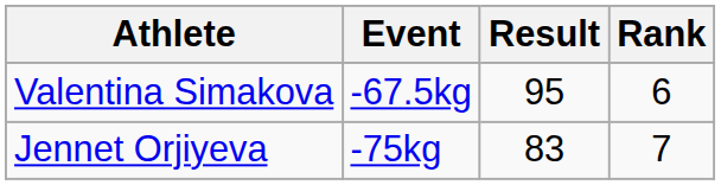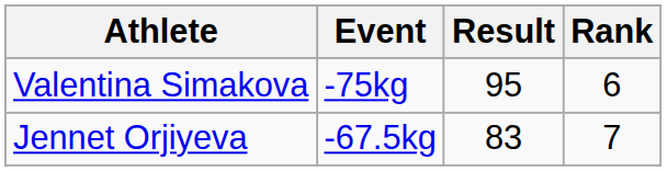 <table class="wikitable">
 <tr>
 <th>Athlete</th>
 <th>Event</th>
 <th>Result</th>
 <th>Rank</th>
 </tr>
 <tr align=center>
 <td align=left><a href='#'>Valentina Simakova</a></td>
-<td align=left><a href='#'>-67.5kg</a></td>
+<td align=left><a href='#'>-75kg</a></td>
 <td>95</td>
 <td>6</td>
 </tr>
 <tr align=center>
 <td align=left><a href='#'>Jennet Orjiyeva</a></td>
-<td align=left><a href='#'>-75kg</a></td>
+<td align=left><a href='#'>-67.5kg</a></td>
 <td>83</td>
 <td>7</td>
 </tr>
 </table>
